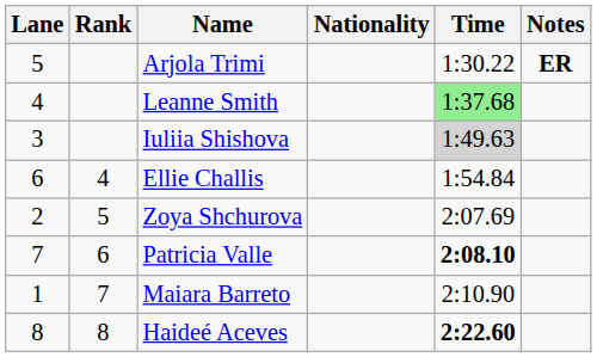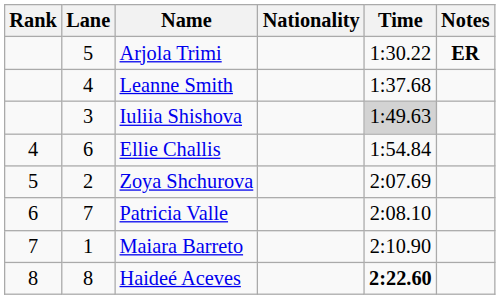 <table class="wikitable sortable" style="text-align:center">
 <tr>
+<th>Rank</th>
 <th>Lane</th>
-<th>Rank</th>
 <th>Name</th>
 <th>Nationality</th>
 <th>Time</th>
 <th>Notes</th>
 </tr>
 <tr>
+<td></td>
 <td>5</td>
-<td></td>
 <td align=left><a href='#'>Arjola Trimi</a></td>
 <td align=left></td>
 <td>1:30.22</td>
 <td><strong>ER</strong></td>
 </tr>
 <tr>
+<td></td>
 <td>4</td>
-<td></td>
 <td align=left><a href='#'>Leanne Smith</a></td>
 <td align=left></td>
-<td style="background: lightgreen;">1:37.68</td>
+<td>1:37.68</td>
 <td></td>
 </tr>
 <tr>
+<td></td>
 <td>3</td>
-<td></td>
 <td align=left><a href='#'>Iuliia Shishova</a></td>
 <td align=left></td>
 <td style="background: lightgrey;">1:49.63</td>
 <td></td>
 </tr>
 <tr>
+<td>4</td>
 <td>6</td>
-<td>4</td>
 <td align=left><a href='#'>Ellie Challis</a></td>
 <td align=left></td>
 <td>1:54.84</td>
 <td></td>
 </tr>
 <tr>
+<td>5</td>
 <td>2</td>
-<td>5</td>
 <td align=left><a href='#'>Zoya Shchurova</a></td>
 <td align=left></td>
 <td>2:07.69</td>
 <td></td>
 </tr>
 <tr>
+<td>6</td>
 <td>7</td>
-<td>6</td>
 <td align=left><a href='#'>Patricia Valle</a></td>
 <td align=left></td>
-<td><strong>2:08.10</strong></td>
+<td>2:08.10</td>
 <td></td>
 </tr>
 <tr>
+<td>7</td>
 <td>1</td>
-<td>7</td>
 <td align=left><a href='#'>Maiara Barreto</a></td>
 <td align=left></td>
 <td>2:10.90</td>
 <td></td>
 </tr>
 <tr>
 <td>8</td>
 <td>8</td>
 <td align=left><a href='#'>Haideé Aceves</a></td>
 <td align=left></td>
 <td><strong>2:22.60</strong></td>
 <td></td>
 </tr>
 </table>
